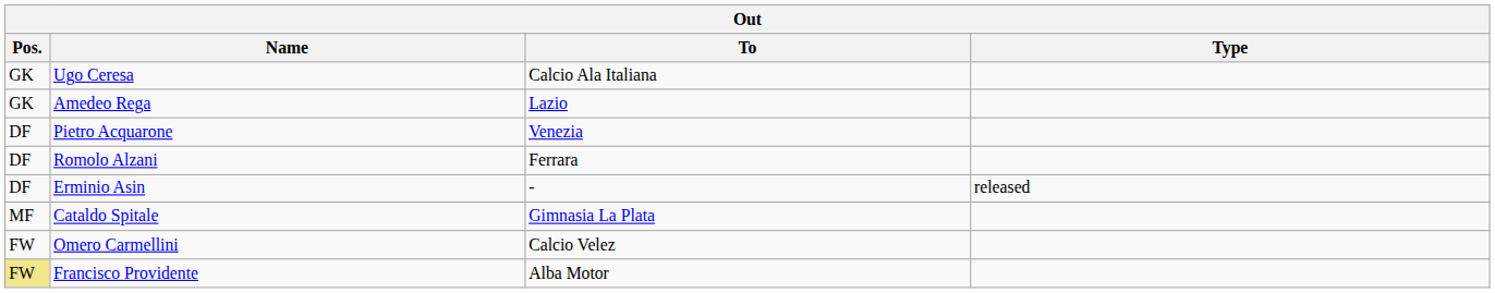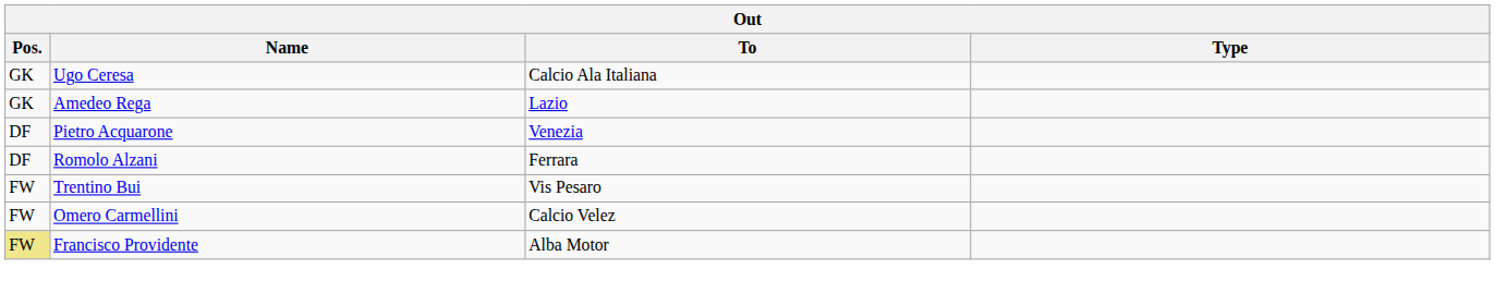 <table class="wikitable" style="font-size:90%;width:99%;">
 <tr>
 <th colspan="4">Out</th>
 </tr>
 <tr>
 <th width=3%>Pos.</th>
 <th width=32%>Name</th>
 <th width=30%>To</th>
 <th width=35%>Type</th>
 </tr>
 <tr>
 <td>GK</td>
 <td><a href='#'>Ugo Ceresa</a></td>
 <td>Calcio Ala Italiana</td>
 <td></td>
 </tr>
 <tr>
 <td>GK</td>
 <td><a href='#'>Amedeo Rega</a></td>
 <td><a href='#'>Lazio</a></td>
 <td></td>
 </tr>
 <tr>
 <td>DF</td>
 <td><a href='#'>Pietro Acquarone</a></td>
 <td><a href='#'>Venezia</a></td>
 <td></td>
 </tr>
 <tr>
 <td>DF</td>
 <td><a href='#'>Romolo Alzani</a></td>
 <td>Ferrara</td>
 <td></td>
 </tr>
 <tr>
-<td>DF</td>
-<td><a href='#'>Erminio Asin</a></td>
-<td>-</td>
-<td>released</td>
-</tr>
-<tr>
-<td>MF</td>
-<td><a href='#'>Cataldo Spitale</a></td>
-<td><a href='#'>Gimnasia La Plata</a></td>
+<td>FW</td>
+<td><a href='#'>Trentino Bui</a></td>
+<td>Vis Pesaro</td>
 <td></td>
 </tr>
 <tr>
 <td>FW</td>
 <td><a href='#'>Omero Carmellini</a></td>
 <td>Calcio Velez</td>
 <td></td>
 </tr>
 <tr>
 <td style="background: khaki;">FW</td>
 <td><a href='#'>Francisco Providente</a></td>
 <td>Alba Motor</td>
 <td></td>
 </tr>
 </table>
